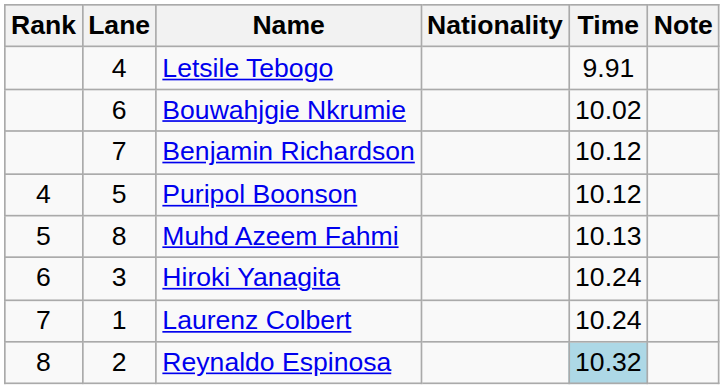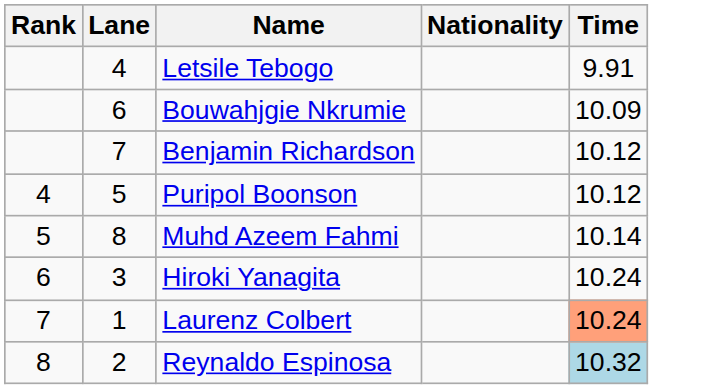 <table class="wikitable sortable" style="text-align:center">
 <tr>
 <th>Rank</th>
 <th>Lane</th>
 <th>Name</th>
 <th>Nationality</th>
 <th>Time</th>
-<th>Note</th>
 </tr>
 <tr>
 <td></td>
 <td>4</td>
 <td align=left><a href='#'>Letsile Tebogo</a></td>
 <td align=left></td>
 <td>9.91</td>
-<td></td>
 </tr>
 <tr>
 <td></td>
 <td>6</td>
 <td align=left><a href='#'>Bouwahjgie Nkrumie</a></td>
 <td align=left></td>
-<td>10.02</td>
-<td></td>
+<td>10.09</td>
 </tr>
 <tr>
 <td></td>
 <td>7</td>
 <td align=left><a href='#'>Benjamin Richardson</a></td>
 <td align=left></td>
 <td>10.12 </td>
-<td></td>
 </tr>
 <tr>
 <td>4</td>
 <td>5</td>
 <td align=left><a href='#'>Puripol Boonson</a></td>
 <td align=left></td>
 <td>10.12 </td>
-<td></td>
 </tr>
 <tr>
 <td>5</td>
 <td>8</td>
 <td align=left><a href='#'>Muhd Azeem Fahmi</a></td>
 <td align=left></td>
-<td>10.13</td>
-<td></td>
+<td>10.14</td>
 </tr>
 <tr>
 <td>6</td>
 <td>3</td>
 <td align=left><a href='#'>Hiroki Yanagita</a></td>
 <td align=left></td>
 <td>10.24 </td>
-<td></td>
 </tr>
 <tr>
 <td>7</td>
 <td>1</td>
 <td align=left><a href='#'>Laurenz Colbert</a></td>
 <td align=left></td>
-<td>10.24 </td>
-<td></td>
+<td style="background: lightsalmon;">10.24 </td>
 </tr>
 <tr>
 <td>8</td>
 <td>2</td>
 <td align=left><a href='#'>Reynaldo Espinosa</a></td>
 <td align=left></td>
 <td style="background: lightblue;">10.32</td>
-<td></td>
 </tr>
 </table>
